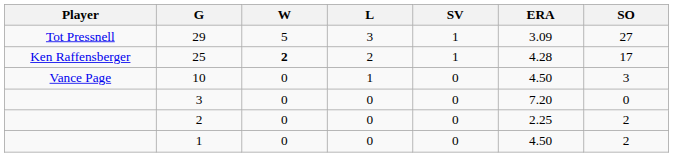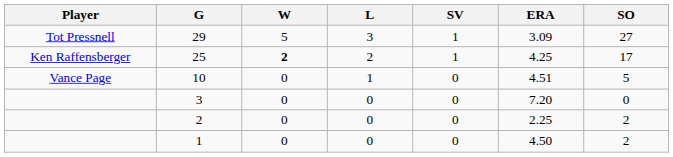 <table class="wikitable sortable">
 <tr>
 <th bgcolor="#DDDDFF" width="16%">Player</th>
 <th bgcolor="#DDDDFF" width="9%">G</th>
 <th bgcolor="#DDDDFF" width="9%">W</th>
 <th bgcolor="#DDDDFF" width="9%">L</th>
 <th bgcolor="#DDDDFF" width="9%">SV</th>
 <th bgcolor="#DDDDFF" width="9%">ERA</th>
 <th bgcolor="#DDDDFF" width="9%">SO</th>
 </tr>
 <tr align="center">
 <td><a href='#'>Tot Pressnell</a></td>
 <td>29</td>
 <td>5</td>
 <td>3</td>
 <td>1</td>
 <td>3.09</td>
 <td>27</td>
 </tr>
 <tr align="center">
 <td><a href='#'>Ken Raffensberger</a></td>
 <td>25</td>
 <td><strong>2</strong></td>
 <td>2</td>
 <td>1</td>
-<td>4.28</td>
+<td>4.25</td>
 <td>17</td>
 </tr>
 <tr align="center">
 <td><a href='#'>Vance Page</a></td>
 <td>10</td>
 <td>0</td>
 <td>1</td>
 <td>0</td>
-<td>4.50</td>
-<td>3</td>
+<td>4.51</td>
+<td>5</td>
 </tr>
 <tr align="center">
 <td></td>
 <td>3</td>
 <td>0</td>
 <td>0</td>
 <td>0</td>
 <td>7.20</td>
 <td>0</td>
 </tr>
 <tr align="center">
 <td></td>
 <td>2</td>
 <td>0</td>
 <td>0</td>
 <td>0</td>
 <td>2.25</td>
 <td>2</td>
 </tr>
 <tr align="center">
 <td></td>
 <td>1</td>
 <td>0</td>
 <td>0</td>
 <td>0</td>
 <td>4.50</td>
 <td>2</td>
 </tr>
 </table>
